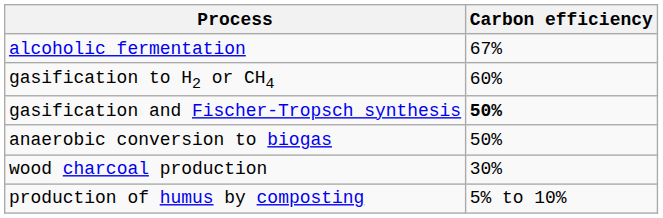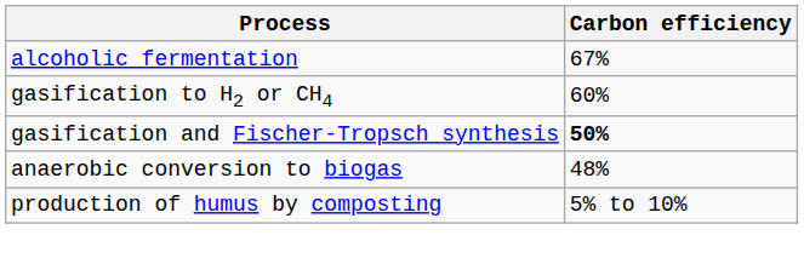 <table class="wikitable">
 <tr>
 <th>Process</th>
 <th>Carbon efficiency</th>
 </tr>
 <tr>
 <td><a href='#'>alcoholic fermentation</a></td>
 <td>67%</td>
 </tr>
 <tr>
 <td>gasification to H<sub>2</sub> or CH<sub>4</sub></td>
 <td>60%</td>
 </tr>
 <tr>
 <td>gasification and <a href='#'>Fischer-Tropsch synthesis</a></td>
 <td><strong>50%</strong></td>
 </tr>
 <tr>
 <td>anaerobic conversion to <a href='#'>biogas</a></td>
-<td>50%</td>
-</tr>
-<tr>
-<td>wood <a href='#'>charcoal</a> production</td>
-<td>30%</td>
+<td>48%</td>
 </tr>
 <tr>
 <td>production of <a href='#'>humus</a> by <a href='#'>composting</a></td>
 <td>5% to 10%</td>
 </tr>
 </table>
